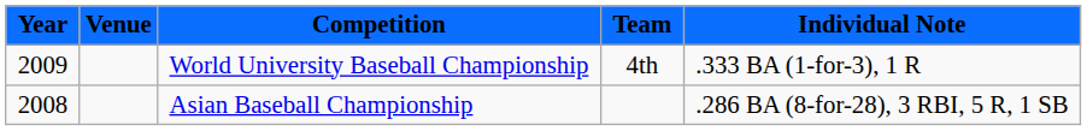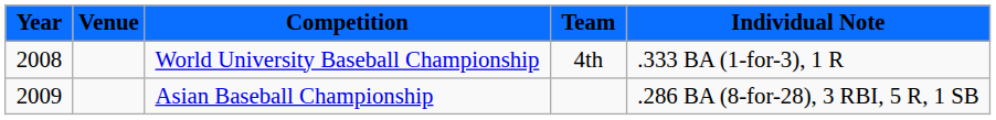 <table class="wikitable">
 <tr>
 <th style="background:#0A6EFF"><span>Year</span></th>
 <th style="background:#0A6EFF"><span>Venue</span></th>
 <th style="background:#0A6EFF"><span>Competition</span></th>
 <th style="background:#0A6EFF"><span> Team </span></th>
 <th style="background:#0A6EFF"><span>Individual Note</span></th>
 </tr>
 <tr>
-<td> 2009 </td>
+<td> 2008 </td>
 <td>  </td>
 <td> <a href='#'>World University Baseball Championship</a> </td>
 <td style="text-align:center">4th</td>
 <td> .333 BA (1-for-3), 1 R</td>
 </tr>
 <tr>
-<td> 2008 </td>
+<td> 2009 </td>
 <td> </td>
 <td> <a href='#'>Asian Baseball Championship</a></td>
 <td style="text-align:center"></td>
 <td> .286 BA (8-for-28), 3 RBI, 5 R, 1 SB </td>
 </tr>
 </table>
